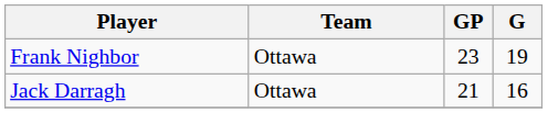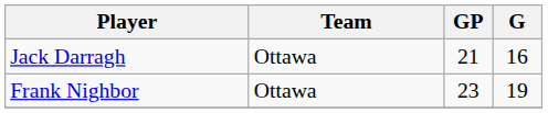 <table class="wikitable">
 <tr>
 <th bgcolor="#DDDDFF" width="37.5%">Player</th>
 <th bgcolor="#DDDDFF" width="30%">Team</th>
 <th bgcolor="#DDDDFF" width="7.5%">GP</th>
 <th bgcolor="#DDDDFF" width="7.5%">G</th>
 </tr>
 <tr>
+<td><a href='#'>Jack Darragh</a></td>
+<td>Ottawa</td>
+<td align="center">21</td>
+<td align="center">16</td>
+</tr>
+<tr>
 <td><a href='#'>Frank Nighbor</a></td>
 <td>Ottawa</td>
 <td align="center">23</td>
 <td align="center">19</td>
 </tr>
 <tr>
-<td><a href='#'>Jack Darragh</a></td>
-<td>Ottawa</td>
-<td align="center">21</td>
-<td align="center">16</td>
-</tr>
-<tr>
 </tr>
 </table>
